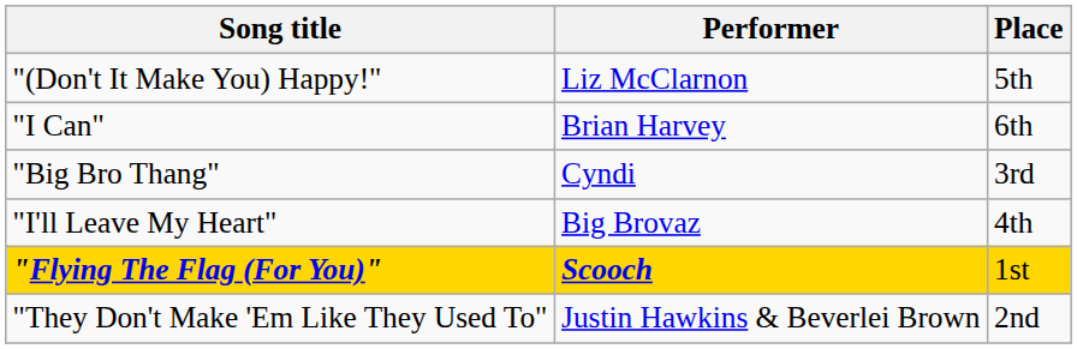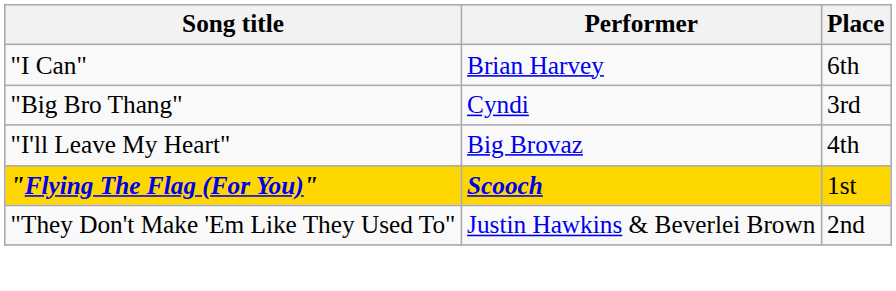 <table class="sortable wikitable">
 <tr>
 <th>Song title</th>
 <th>Performer</th>
 <th>Place</th>
-</tr>
-<tr>
-<td>"(Don't It Make You) Happy!"</td>
-<td><a href='#'>Liz McClarnon</a></td>
-<td>5th</td>
 </tr>
 <tr>
 <td>"I Can"</td>
 <td><a href='#'>Brian Harvey</a></td>
 <td>6th</td>
 </tr>
 <tr>
 <td>"Big Bro Thang"</td>
 <td><a href='#'>Cyndi</a></td>
 <td>3rd</td>
 </tr>
 <tr>
 <td>"I'll Leave My Heart"</td>
 <td><a href='#'>Big Brovaz</a></td>
 <td>4th</td>
 </tr>
 <tr style="background:gold;">
 <td><strong><em>"<a href='#'>Flying The Flag (For You)</a>"</em></strong></td>
 <td><strong><em><a href='#'>Scooch</a></em></strong></td>
 <td>1st</td>
 </tr>
 <tr>
 <td>"They Don't Make 'Em Like They Used To"</td>
 <td><a href='#'>Justin Hawkins</a> & Beverlei Brown</td>
 <td>2nd</td>
 </tr>
 </table>
